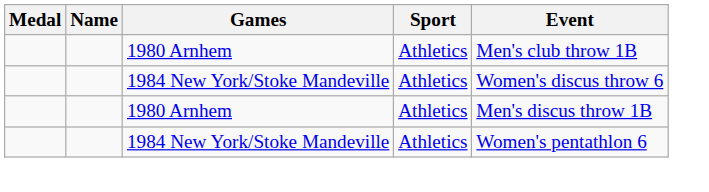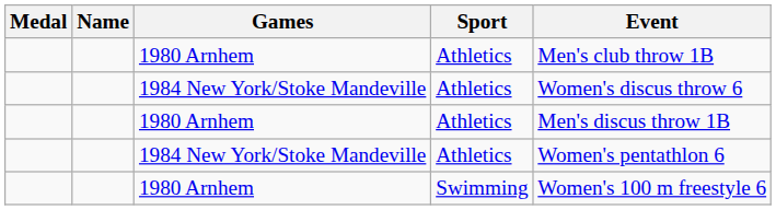 <table class="wikitable sortable">
 <tr>
 <th>Medal</th>
 <th>Name</th>
 <th>Games</th>
 <th>Sport</th>
 <th>Event</th>
 </tr>
 <tr>
 <td></td>
 <td></td>
 <td><a href='#'>1980 Arnhem</a></td>
 <td><a href='#'>Athletics</a></td>
 <td><a href='#'>Men's club throw 1B</a></td>
 </tr>
 <tr>
 <td></td>
 <td></td>
 <td><a href='#'>1984 New York/Stoke Mandeville</a></td>
 <td><a href='#'>Athletics</a></td>
 <td><a href='#'>Women's discus throw 6</a></td>
 </tr>
 <tr>
 <td></td>
 <td></td>
 <td><a href='#'>1980 Arnhem</a></td>
 <td><a href='#'>Athletics</a></td>
 <td><a href='#'>Men's discus throw 1B</a></td>
 </tr>
 <tr>
 <td></td>
 <td></td>
 <td><a href='#'>1984 New York/Stoke Mandeville</a></td>
 <td><a href='#'>Athletics</a></td>
 <td><a href='#'>Women's pentathlon 6</a></td>
 </tr>
+<tr>
+<td></td>
+<td></td>
+<td><a href='#'>1980 Arnhem</a></td>
+<td><a href='#'>Swimming</a></td>
+<td><a href='#'>Women's 100 m freestyle 6</a></td>
+</tr>
 </table>
